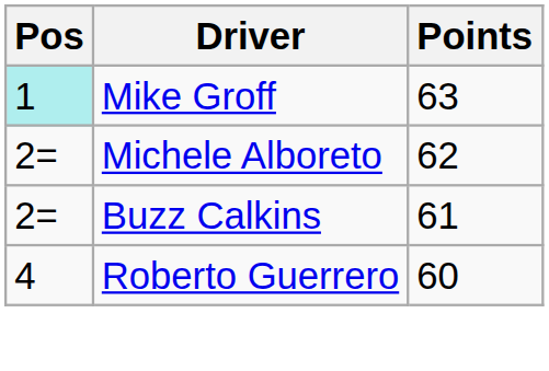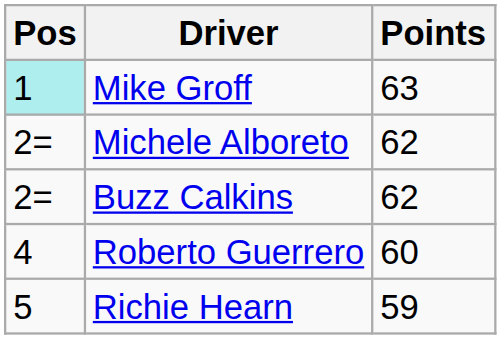 <table class="wikitable" style="font-size: 95%">
 <tr>
 <th>Pos</th>
 <th>Driver</th>
 <th>Points</th>
 </tr>
 <tr>
 <td style="background: paleturquoise;">1</td>
 <td> <a href='#'>Mike Groff</a></td>
 <td>63</td>
 </tr>
 <tr>
 <td>2=</td>
 <td> <a href='#'>Michele Alboreto</a></td>
 <td>62</td>
 </tr>
 <tr>
 <td>2=</td>
 <td> <a href='#'>Buzz Calkins</a></td>
-<td>61</td>
+<td>62</td>
 </tr>
 <tr>
 <td>4</td>
 <td> <a href='#'>Roberto Guerrero</a></td>
 <td>60</td>
 </tr>
+<tr>
+<td>5</td>
+<td> <a href='#'>Richie Hearn</a></td>
+<td>59</td>
+</tr>
 </table>
